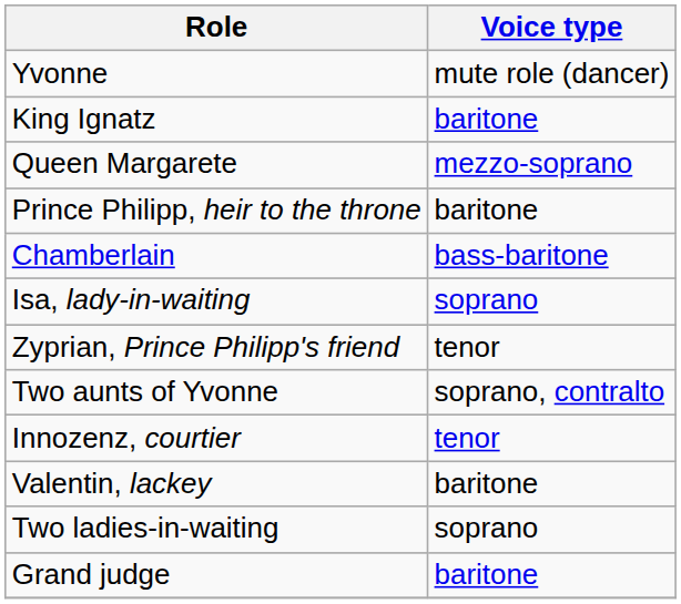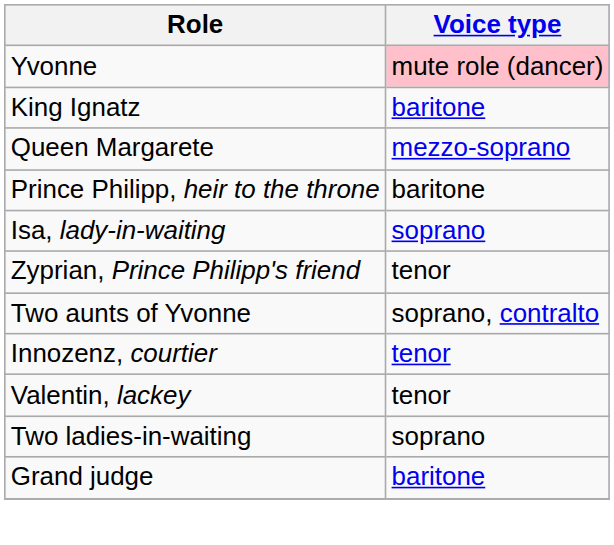 <table class="wikitable">
 <tr>
 <th>Role</th>
 <th><a href='#'>Voice type</a><br></th>
 </tr>
 <tr>
 <td>Yvonne</td>
-<td>mute role (dancer)</td>
+<td style="background: pink;">mute role (dancer)</td>
 </tr>
 <tr>
 <td>King Ignatz</td>
 <td><a href='#'>baritone</a></td>
 </tr>
 <tr>
 <td>Queen Margarete</td>
 <td><a href='#'>mezzo-soprano</a></td>
 </tr>
 <tr>
 <td>Prince Philipp,  <em>heir to the throne</em></td>
 <td>baritone</td>
-</tr>
-<tr>
-<td><a href='#'>Chamberlain</a></td>
-<td><a href='#'>bass-baritone</a></td>
 </tr>
 <tr>
 <td>Isa, <em>lady-in-waiting</em></td>
 <td><a href='#'>soprano</a></td>
 </tr>
 <tr>
 <td>Zyprian, <em>Prince Philipp's friend</em></td>
 <td>tenor</td>
 </tr>
 <tr>
 <td>Two aunts of Yvonne</td>
 <td>soprano, <a href='#'>contralto</a></td>
 </tr>
 <tr>
 <td>Innozenz, <em>courtier</em></td>
 <td><a href='#'>tenor</a></td>
 </tr>
 <tr>
 <td>Valentin, <em>lackey</em></td>
-<td>baritone</td>
+<td>tenor</td>
 </tr>
 <tr>
 <td>Two ladies-in-waiting</td>
 <td>soprano</td>
 </tr>
 <tr>
 <td>Grand judge</td>
 <td><a href='#'>baritone</a></td>
 </tr>
 <tr>
 </tr>
 </table>
